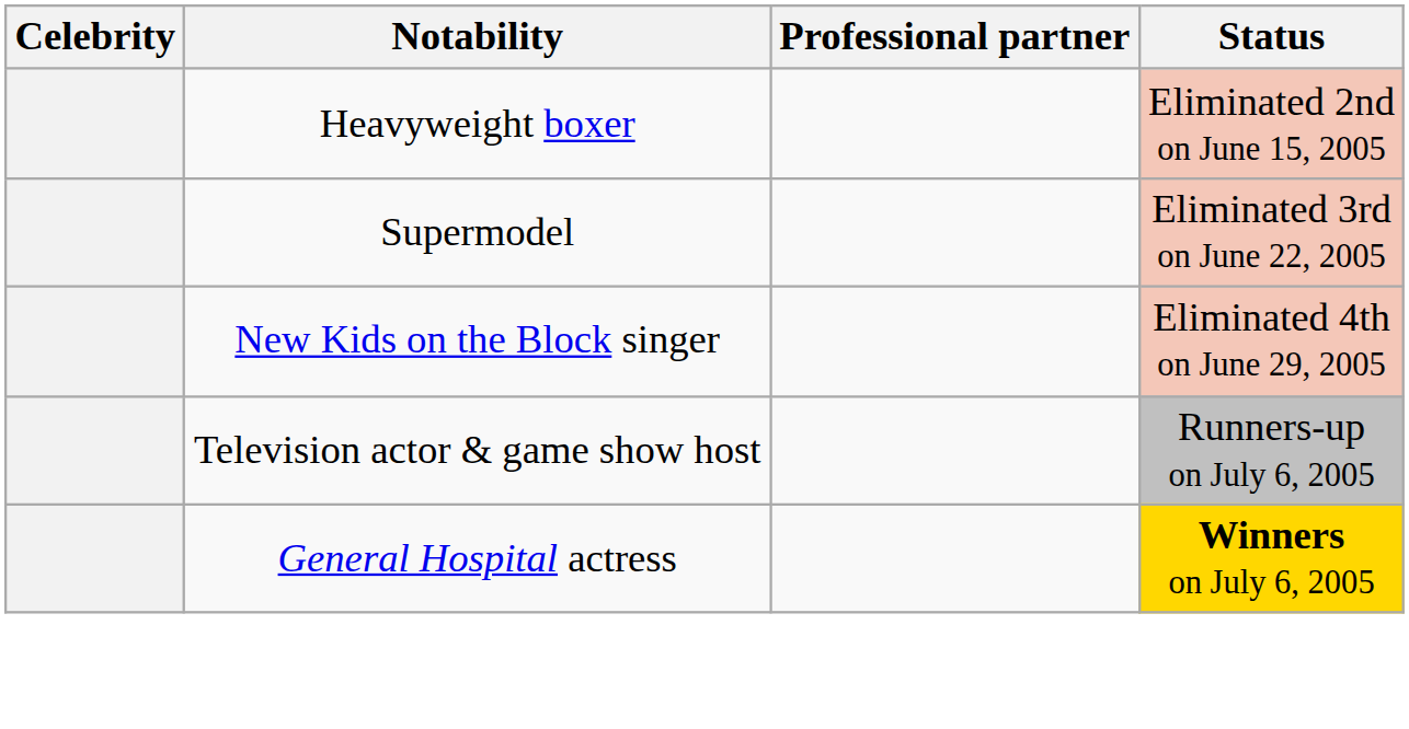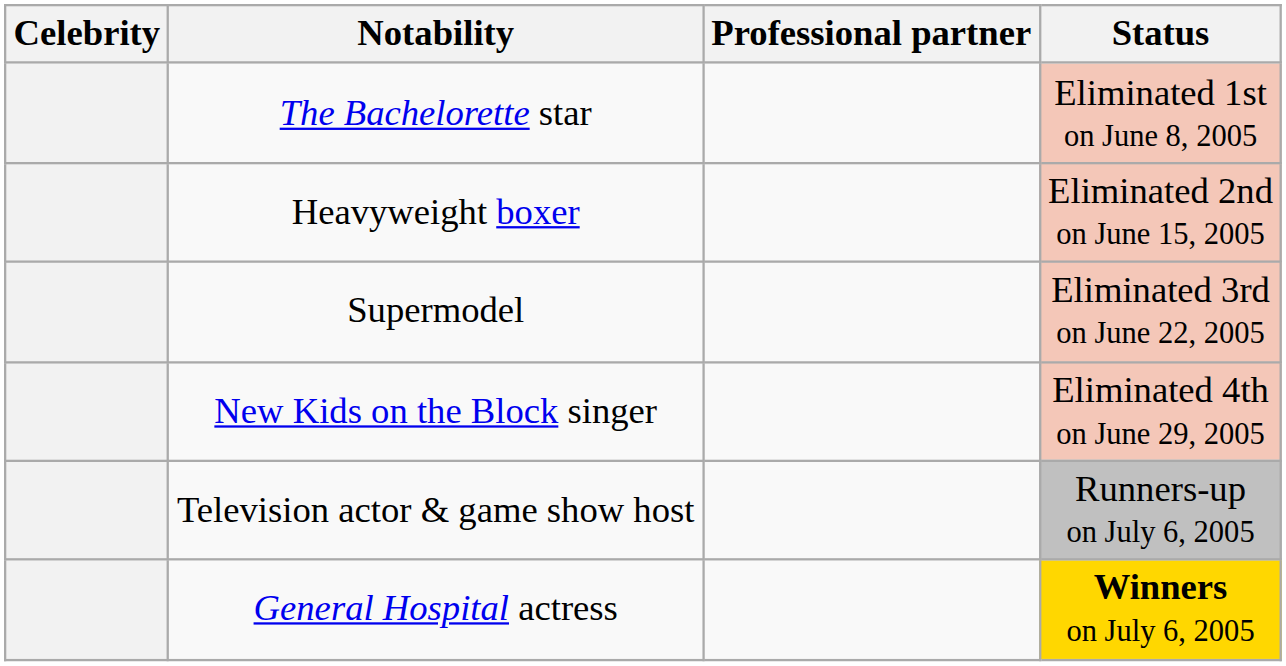 <table class="wikitable sortable" style="text-align:center;">
 <tr>
 <th scope="col">Celebrity</th>
 <th scope="col" class="unsortable">Notability</th>
 <th scope="col">Professional partner</th>
 <th scope="col">Status</th>
+</tr>
+<tr>
+<th scope="row"></th>
+<td><em><a href='#'>The Bachelorette</a></em> star</td>
+<td></td>
+<td bgcolor="#F4C7B8">Eliminated 1st<br><small>on June 8, 2005</small></td>
 </tr>
 <tr>
 <th scope="row"></th>
 <td>Heavyweight <a href='#'>boxer</a></td>
 <td></td>
 <td bgcolor="#F4C7B8">Eliminated 2nd<br><small>on June 15, 2005</small></td>
 </tr>
 <tr>
 <th scope="row"></th>
 <td>Supermodel</td>
 <td></td>
 <td bgcolor="#F4C7B8">Eliminated 3rd<br><small>on June 22, 2005</small></td>
 </tr>
 <tr>
 <th scope="row"></th>
 <td><a href='#'>New Kids on the Block</a> singer</td>
 <td></td>
 <td bgcolor=f4c7b8>Eliminated 4th<br><small>on June 29, 2005</small></td>
 </tr>
 <tr>
 <th scope="row"></th>
 <td>Television actor & game show host</td>
 <td></td>
 <td bgcolor="silver">Runners-up<br><small>on July 6, 2005</small></td>
 </tr>
 <tr>
 <th scope="row"></th>
 <td><em><a href='#'>General Hospital</a></em> actress</td>
 <td></td>
 <td bgcolor="gold"><strong>Winners</strong><br><small> on July 6, 2005 </small></td>
 </tr>
 </table>
